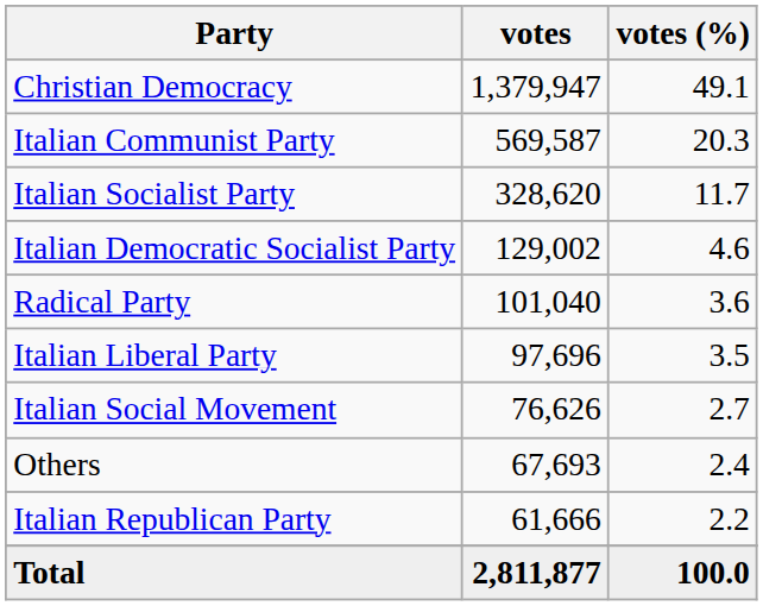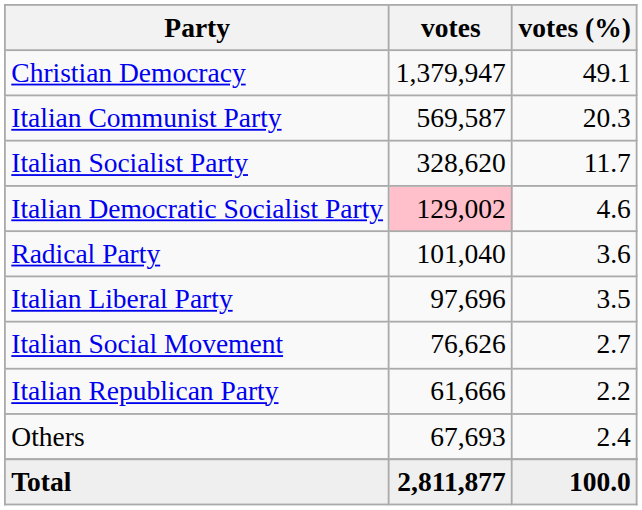 <table class="wikitable" style="font-size:95%">
 <tr bgcolor="EFEFEF">
 <th>Party</th>
 <th>votes</th>
 <th>votes (%)</th>
 </tr>
 <tr>
 <td><a href='#'>Christian Democracy</a></td>
 <td align=right>1,379,947</td>
 <td align=right>49.1</td>
 </tr>
 <tr>
 <td><a href='#'>Italian Communist Party</a></td>
 <td align=right>569,587</td>
 <td align=right>20.3</td>
 </tr>
 <tr>
 <td><a href='#'>Italian Socialist Party</a></td>
 <td align=right>328,620</td>
 <td align=right>11.7</td>
 </tr>
 <tr>
 <td><a href='#'>Italian Democratic Socialist Party</a></td>
-<td align=right>129,002</td>
+<td align=right style="background: pink;">129,002</td>
 <td align=right>4.6</td>
 </tr>
 <tr>
 <td><a href='#'>Radical Party</a></td>
 <td align=right>101,040</td>
 <td align=right>3.6</td>
 </tr>
 <tr>
 <td><a href='#'>Italian Liberal Party</a></td>
 <td align=right>97,696</td>
 <td align=right>3.5</td>
 </tr>
 <tr>
 <td><a href='#'>Italian Social Movement</a></td>
 <td align=right>76,626</td>
 <td align=right>2.7</td>
 </tr>
 <tr>
+<td><a href='#'>Italian Republican Party</a></td>
+<td align=right>61,666</td>
+<td align=right>2.2</td>
+</tr>
+<tr>
 <td>Others</td>
 <td align=right>67,693</td>
 <td align=right>2.4</td>
-</tr>
-<tr>
-<td><a href='#'>Italian Republican Party</a></td>
-<td align=right>61,666</td>
-<td align=right>2.2</td>
 </tr>
 <tr>
 </tr>
 <tr bgcolor="EFEFEF">
 <td><strong>Total</strong></td>
 <td align=right><strong>2,811,877</strong></td>
 <td align=right><strong>100.0</strong></td>
 </tr>
 </table>
